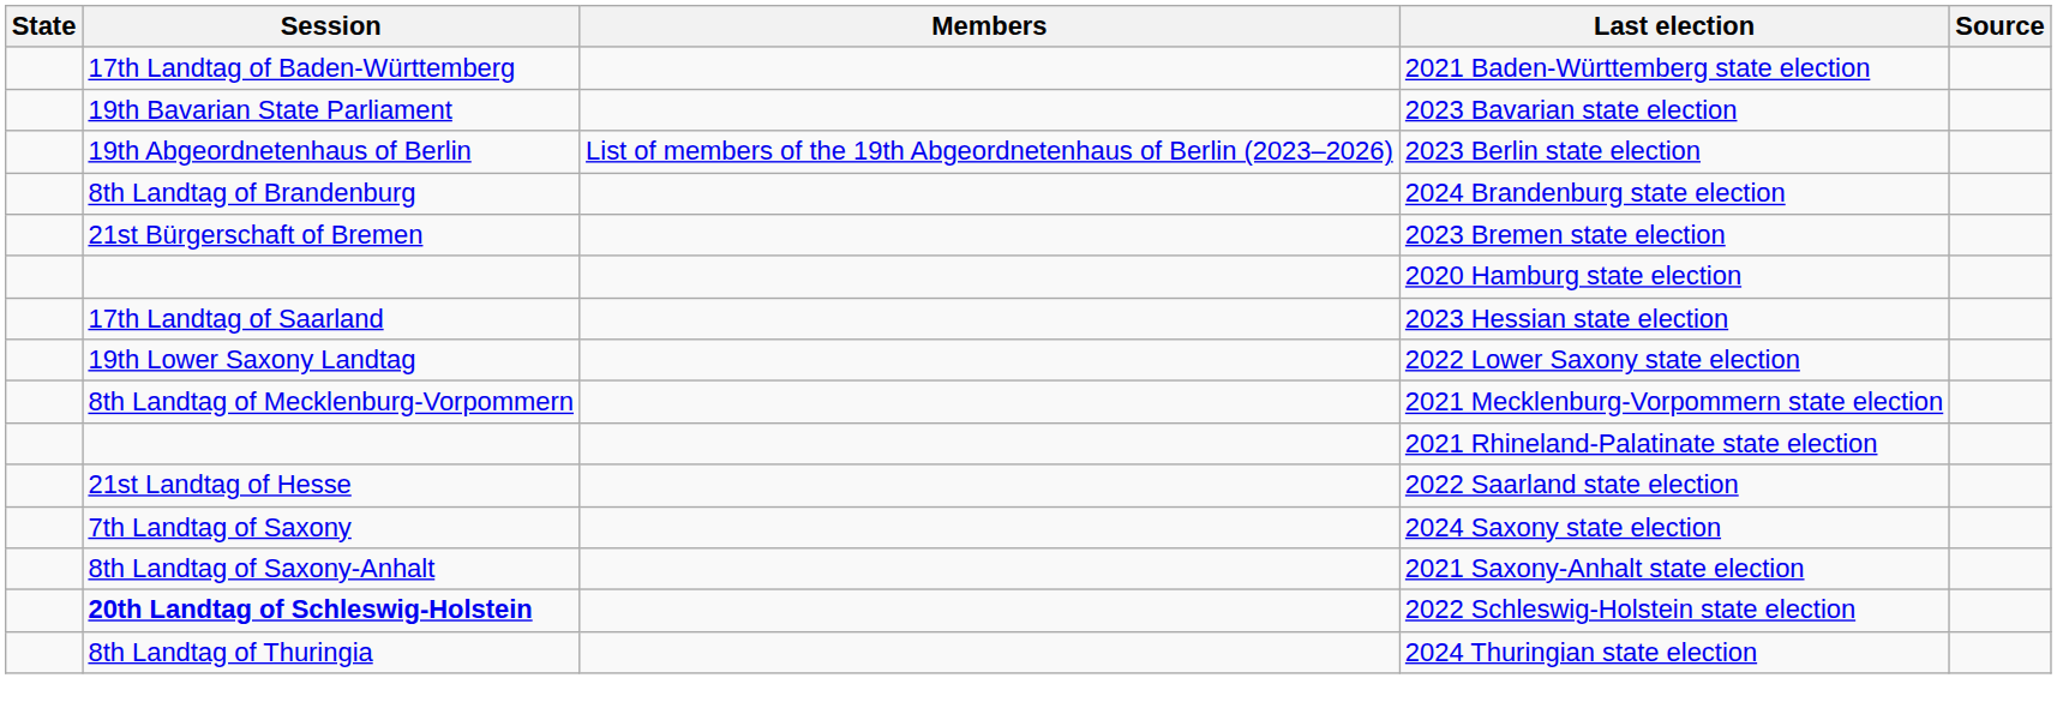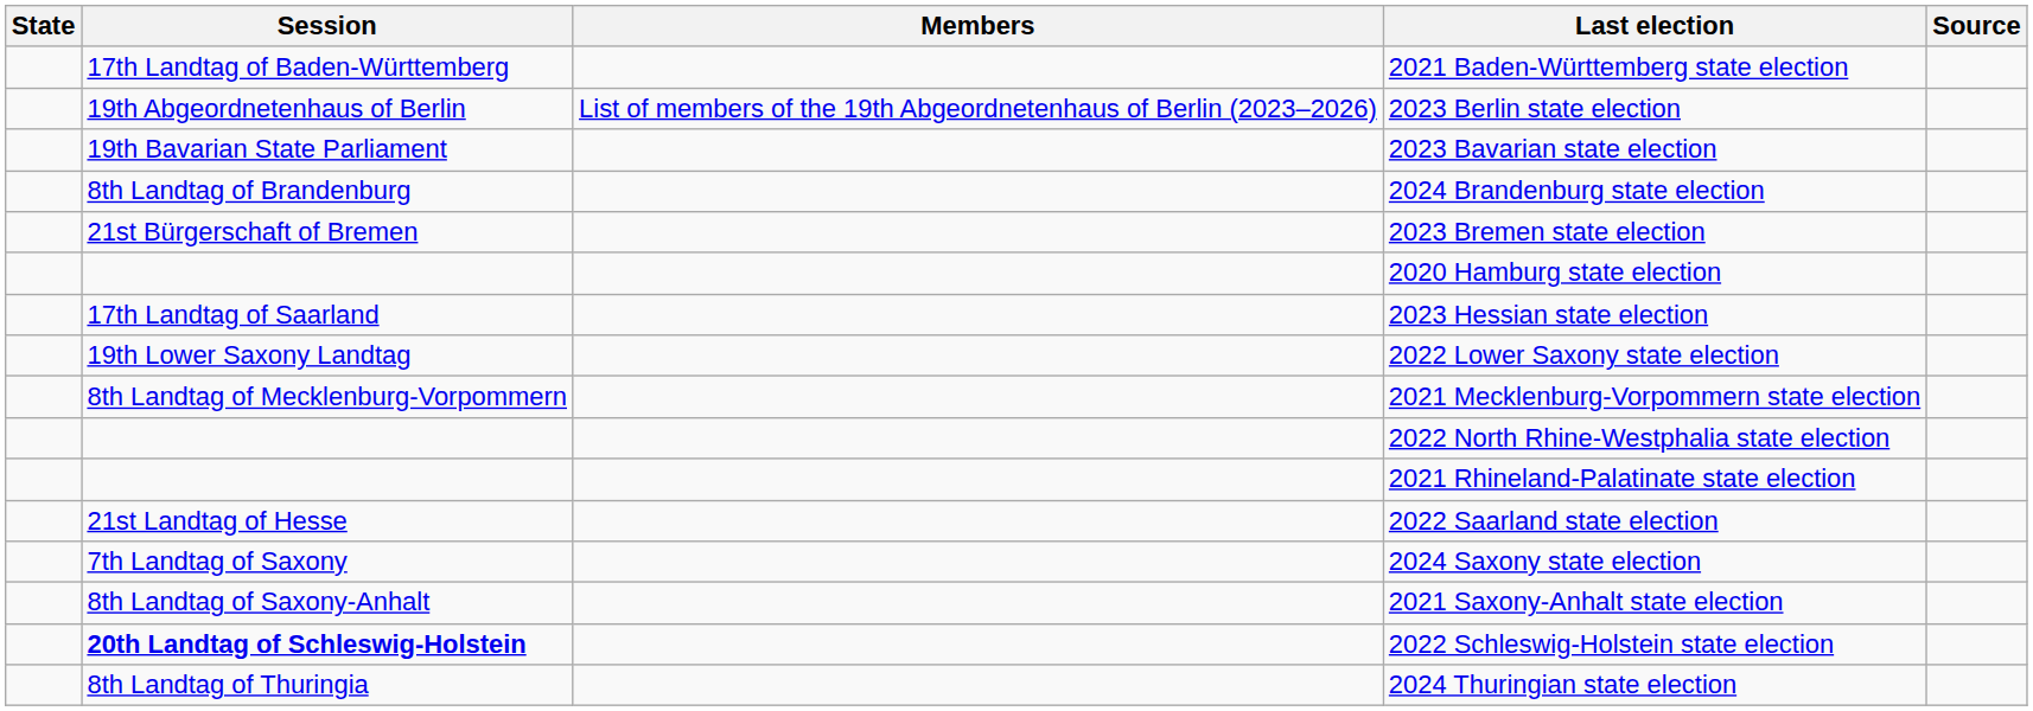 <table class="wikitable">
 <tr>
 <th>State</th>
 <th>Session</th>
 <th>Members</th>
 <th>Last election</th>
 <th>Source</th>
 </tr>
 <tr>
 <td></td>
 <td><a href='#'>17th Landtag of Baden-Württemberg</a></td>
 <td></td>
 <td><a href='#'>2021 Baden-Württemberg state election</a></td>
 <td></td>
 </tr>
 <tr>
 <td></td>
-<td><a href='#'>19th Bavarian State Parliament</a></td>
-<td></td>
-<td><a href='#'>2023 Bavarian state election</a></td>
+<td><a href='#'>19th Abgeordnetenhaus of Berlin</a></td>
+<td><a href='#'>List of members of the 19th Abgeordnetenhaus of Berlin (2023–2026)</a></td>
+<td><a href='#'>2023 Berlin state election</a></td>
 <td></td>
 </tr>
 <tr>
 <td></td>
-<td><a href='#'>19th Abgeordnetenhaus of Berlin</a></td>
-<td><a href='#'>List of members of the 19th Abgeordnetenhaus of Berlin (2023–2026)</a></td>
-<td><a href='#'>2023 Berlin state election</a></td>
+<td><a href='#'>19th Bavarian State Parliament</a></td>
+<td></td>
+<td><a href='#'>2023 Bavarian state election</a></td>
 <td></td>
 </tr>
 <tr>
 <td></td>
 <td><a href='#'>8th Landtag of Brandenburg</a></td>
 <td></td>
 <td><a href='#'>2024 Brandenburg state election</a></td>
 <td></td>
 </tr>
 <tr>
 <td></td>
 <td><a href='#'>21st Bürgerschaft of Bremen</a></td>
 <td></td>
 <td><a href='#'>2023 Bremen state election</a></td>
 <td></td>
 </tr>
 <tr>
 <td></td>
 <td></td>
 <td></td>
 <td><a href='#'>2020 Hamburg state election</a></td>
 <td></td>
 </tr>
 <tr>
 <td></td>
 <td><a href='#'>17th Landtag of Saarland</a></td>
 <td></td>
 <td><a href='#'>2023 Hessian state election</a></td>
 <td></td>
 </tr>
 <tr>
 <td></td>
 <td><a href='#'>19th Lower Saxony Landtag</a></td>
 <td></td>
 <td><a href='#'>2022 Lower Saxony state election</a></td>
 <td></td>
 </tr>
 <tr>
 <td></td>
 <td><a href='#'>8th Landtag of Mecklenburg-Vorpommern</a></td>
 <td></td>
 <td><a href='#'>2021 Mecklenburg-Vorpommern state election</a></td>
 <td></td>
 </tr>
 <tr>
 <td></td>
 <td></td>
 <td></td>
+<td><a href='#'>2022 North Rhine-Westphalia state election</a></td>
+<td></td>
+</tr>
+<tr>
+<td></td>
+<td></td>
+<td></td>
 <td><a href='#'>2021 Rhineland-Palatinate state election</a></td>
 <td></td>
 </tr>
 <tr>
 <td></td>
 <td><a href='#'>21st Landtag of Hesse</a></td>
 <td></td>
 <td><a href='#'>2022 Saarland state election</a></td>
 <td></td>
 </tr>
 <tr>
 <td></td>
 <td><a href='#'>7th Landtag of Saxony</a></td>
 <td></td>
 <td><a href='#'>2024 Saxony state election</a></td>
 <td></td>
 </tr>
 <tr>
 <td></td>
 <td><a href='#'>8th Landtag of Saxony-Anhalt</a></td>
 <td></td>
 <td><a href='#'>2021 Saxony-Anhalt state election</a></td>
 <td></td>
 </tr>
 <tr>
 <td></td>
 <td><strong><a href='#'>20th Landtag of Schleswig-Holstein</a></strong></td>
 <td></td>
 <td><a href='#'>2022 Schleswig-Holstein state election</a></td>
 <td></td>
 </tr>
 <tr>
 <td></td>
 <td><a href='#'>8th Landtag of Thuringia</a></td>
 <td></td>
 <td><a href='#'>2024 Thuringian state election</a></td>
 <td></td>
 </tr>
 </table>
